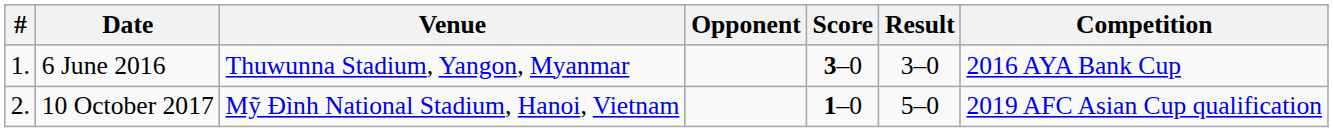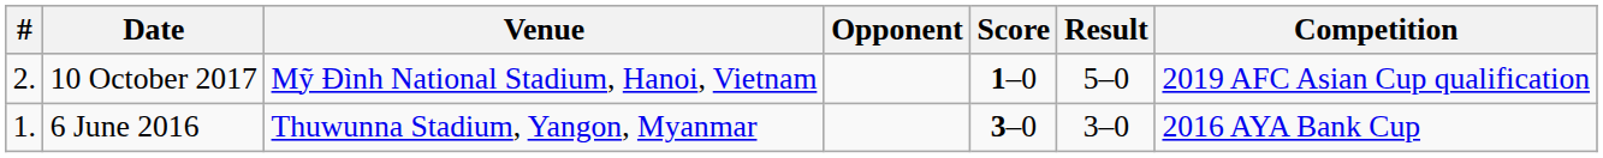 <table class="wikitable">
 <tr>
 <th>#</th>
 <th>Date</th>
 <th>Venue</th>
 <th>Opponent</th>
 <th>Score</th>
 <th>Result</th>
 <th>Competition</th>
 </tr>
 <tr>
+<td>2.</td>
+<td>10 October 2017</td>
+<td><a href='#'>Mỹ Đình National Stadium</a>, <a href='#'>Hanoi</a>, <a href='#'>Vietnam</a></td>
+<td></td>
+<td align=center><strong>1</strong>–0</td>
+<td align=center>5–0</td>
+<td><a href='#'>2019 AFC Asian Cup qualification</a></td>
+</tr>
+<tr>
 <td>1.</td>
 <td>6 June 2016</td>
 <td><a href='#'>Thuwunna Stadium</a>, <a href='#'>Yangon</a>, <a href='#'>Myanmar</a></td>
 <td></td>
 <td align=center><strong>3</strong>–0</td>
 <td align=center>3–0 </td>
 <td><a href='#'>2016 AYA Bank Cup</a></td>
 </tr>
-<tr>
-<td>2.</td>
-<td>10 October 2017</td>
-<td><a href='#'>Mỹ Đình National Stadium</a>, <a href='#'>Hanoi</a>, <a href='#'>Vietnam</a></td>
-<td></td>
-<td align=center><strong>1</strong>–0</td>
-<td align=center>5–0</td>
-<td><a href='#'>2019 AFC Asian Cup qualification</a></td>
-</tr>
 </table>
